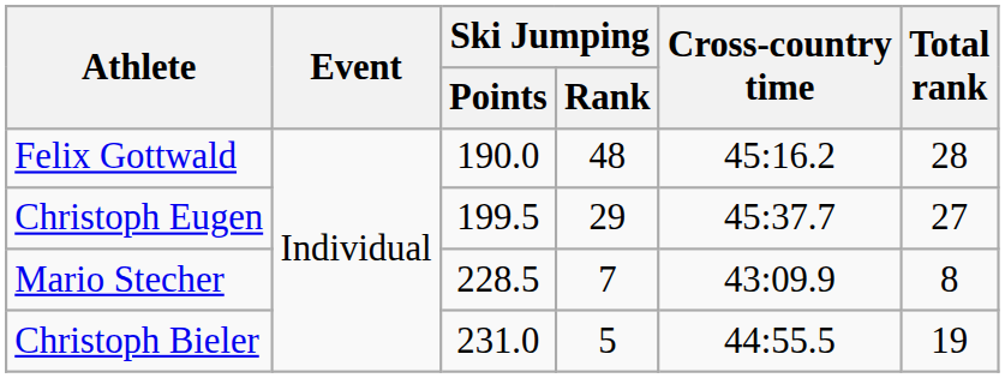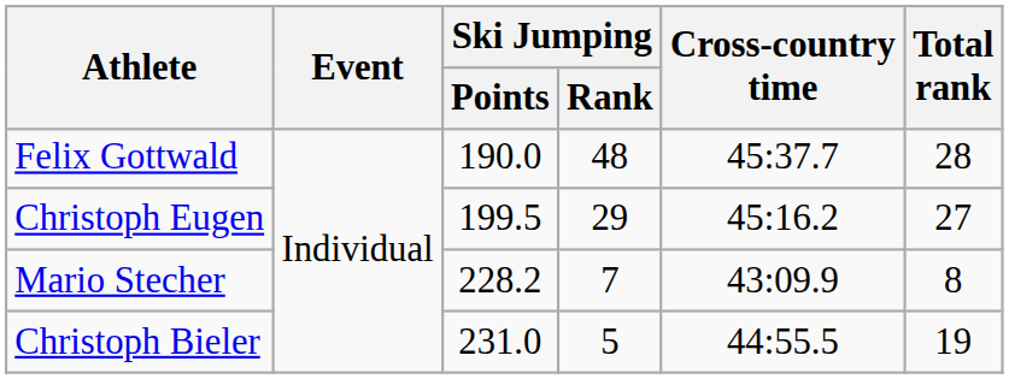 <table class="wikitable" style="font-size:90%">
 <tr>
 <th rowspan="2">Athlete</th>
 <th rowspan="2">Event</th>
 <th colspan="2">Ski Jumping</th>
 <th rowspan="2">Cross-country <br> time</th>
 <th rowspan="2">Total <br> rank</th>
 </tr>
 <tr>
 <th>Points</th>
 <th>Rank</th>
 </tr>
 <tr>
 <td><a href='#'>Felix Gottwald</a></td>
 <td rowspan="4">Individual</td>
 <td align="center">190.0</td>
 <td align="center">48</td>
-<td align="center">45:16.2</td>
+<td align="center">45:37.7</td>
 <td align="center">28</td>
 </tr>
 <tr>
 <td><a href='#'>Christoph Eugen</a></td>
 <td align="center">199.5</td>
 <td align="center">29</td>
-<td align="center">45:37.7</td>
+<td align="center">45:16.2</td>
 <td align="center">27</td>
 </tr>
 <tr>
 <td><a href='#'>Mario Stecher</a></td>
-<td align="center">228.5</td>
+<td align="center">228.2</td>
 <td align="center">7</td>
 <td align="center">43:09.9</td>
 <td align="center">8</td>
 </tr>
 <tr>
 <td><a href='#'>Christoph Bieler</a></td>
 <td align="center">231.0</td>
 <td align="center">5</td>
 <td align="center">44:55.5</td>
 <td align="center">19</td>
 </tr>
 </table>
